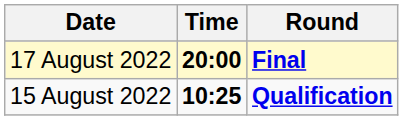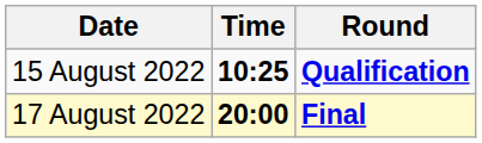 <table class="wikitable">
 <tr>
 <th>Date</th>
 <th>Time</th>
 <th>Round</th>
 </tr>
+<tr>
+<td>15 August 2022</td>
+<td><strong>10:25</strong></td>
+<td><strong><a href='#'>Qualification</a></strong></td>
+</tr>
 <tr style=background:lemonchiffon>
 <td>17 August 2022</td>
 <td><strong>20:00</strong></td>
 <td><strong><a href='#'>Final</a></strong></td>
 </tr>
-<tr>
-<td>15 August 2022</td>
-<td><strong>10:25</strong></td>
-<td><strong><a href='#'>Qualification</a></strong></td>
-</tr>
 </table>
